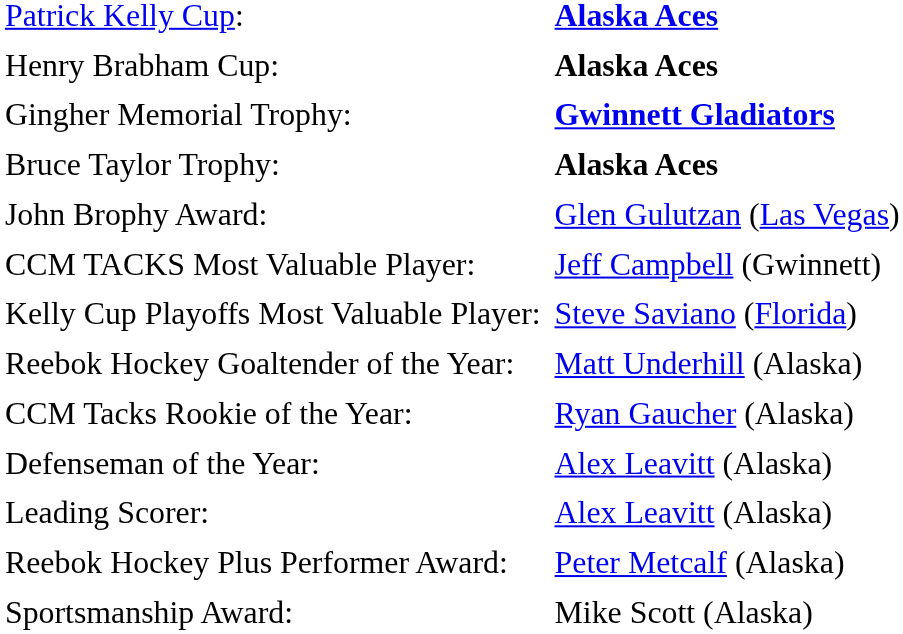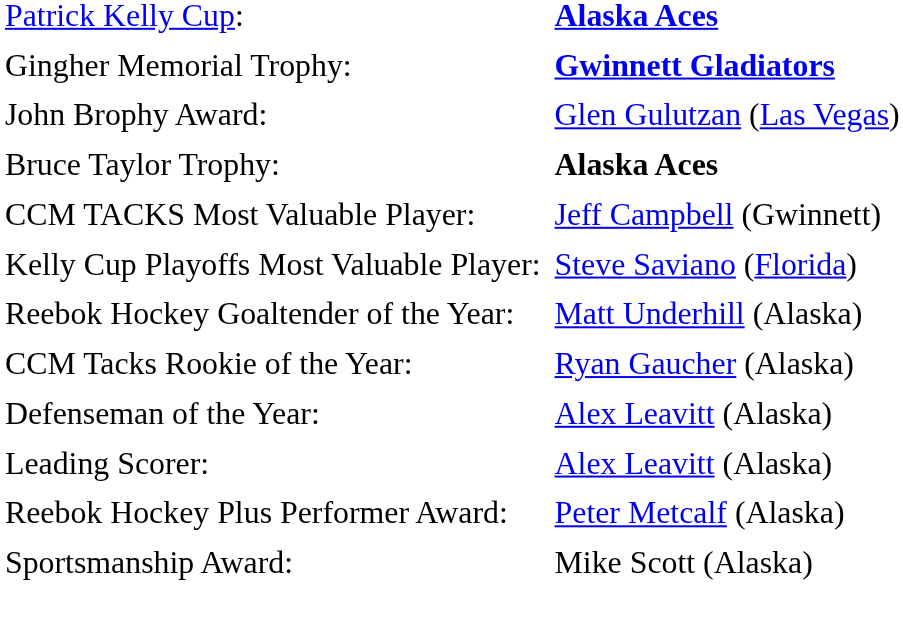 <table cellpadding="3" cellspacing="1">
 <tr>
 <td><a href='#'>Patrick Kelly Cup</a>:</td>
 <td><strong><a href='#'>Alaska Aces</a></strong></td>
 </tr>
 <tr>
-<td>Henry Brabham Cup:</td>
-<td><strong>Alaska Aces</strong></td>
-</tr>
-<tr>
 <td>Gingher Memorial Trophy:</td>
 <td><strong><a href='#'>Gwinnett Gladiators</a></strong></td>
 </tr>
 <tr>
+<td>John Brophy Award:</td>
+<td><a href='#'>Glen Gulutzan</a> (<a href='#'>Las Vegas</a>)</td>
+</tr>
+<tr>
 <td>Bruce Taylor Trophy:</td>
 <td><strong>Alaska Aces</strong></td>
-</tr>
-<tr>
-<td>John Brophy Award:</td>
-<td><a href='#'>Glen Gulutzan</a> (<a href='#'>Las Vegas</a>)</td>
 </tr>
 <tr>
 <td>CCM TACKS Most Valuable Player:</td>
 <td><a href='#'>Jeff Campbell</a> (Gwinnett)</td>
 </tr>
 <tr>
 <td>Kelly Cup Playoffs Most Valuable Player:</td>
 <td><a href='#'>Steve Saviano</a> (<a href='#'>Florida</a>)</td>
 </tr>
 <tr>
 <td>Reebok Hockey Goaltender of the Year:</td>
 <td><a href='#'>Matt Underhill</a> (Alaska)</td>
 </tr>
 <tr>
 <td>CCM Tacks Rookie of the Year:</td>
 <td><a href='#'>Ryan Gaucher</a> (Alaska)</td>
 </tr>
 <tr>
 <td>Defenseman of the Year:</td>
 <td><a href='#'>Alex Leavitt</a> (Alaska)</td>
 </tr>
 <tr>
 <td>Leading Scorer:</td>
 <td><a href='#'>Alex Leavitt</a> (Alaska)</td>
 </tr>
 <tr>
 <td>Reebok Hockey Plus Performer Award:</td>
 <td><a href='#'>Peter Metcalf</a> (Alaska)</td>
 </tr>
 <tr>
 <td>Sportsmanship Award:</td>
 <td>Mike Scott (Alaska)</td>
 </tr>
 <tr>
 </tr>
 </table>
